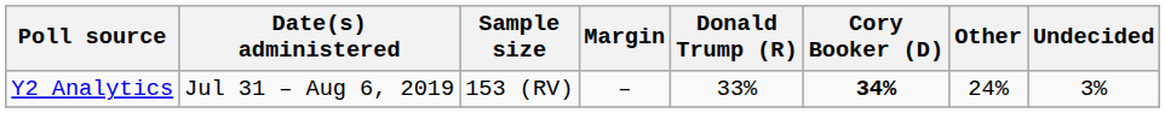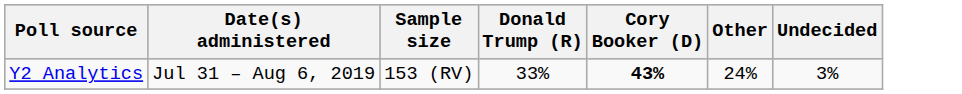 <table class="wikitable" style="font-size:90%;text-align:center;">
 <tr>
 <th>Poll source</th>
 <th>Date(s)<br>administered</th>
 <th>Sample<br>size</th>
-<th>Margin<br></th>
 <th>Donald<br>Trump (R)</th>
 <th>Cory<br>Booker (D)</th>
 <th>Other</th>
 <th>Undecided</th>
 </tr>
 <tr>
 <td style="text-align:left;"><a href='#'>Y2 Analytics</a></td>
 <td>Jul 31 – Aug 6, 2019</td>
 <td>153 (RV)</td>
-<td>–</td>
 <td>33%</td>
-<td><strong>34%</strong></td>
+<td><strong>43%</strong></td>
 <td>24%</td>
 <td>3%</td>
 </tr>
 </table>
